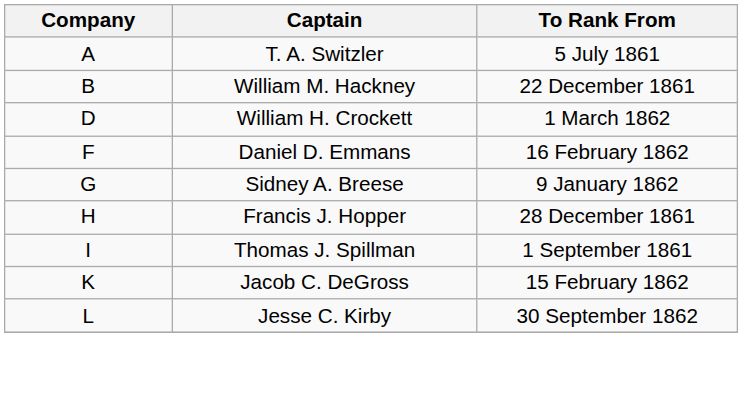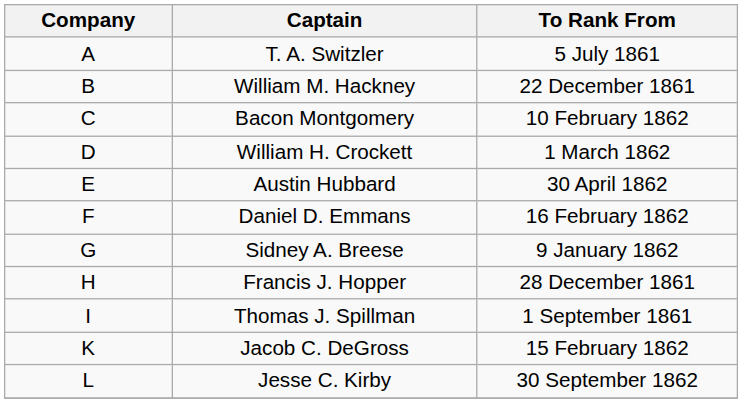 <table class="wikitable" style="text-align:center; width:45%;">
 <tr>
 <th width=8%>Company</th>
 <th width=20%>Captain</th>
 <th width=17%>To Rank From</th>
 </tr>
 <tr>
 <td rowspan=1>A</td>
 <td>T. A. Switzler</td>
 <td>5 July 1861</td>
 </tr>
 <tr>
 <td rowspan=1>B</td>
 <td>William M. Hackney</td>
 <td>22 December 1861</td>
 </tr>
 <tr>
+<td rowspan=1>C</td>
+<td>Bacon Montgomery</td>
+<td>10 February 1862</td>
+</tr>
+<tr>
 <td rowspan=1>D</td>
 <td>William H. Crockett</td>
 <td>1 March 1862</td>
+</tr>
+<tr>
+<td rowspan=1>E</td>
+<td>Austin Hubbard</td>
+<td>30 April 1862</td>
 </tr>
 <tr>
 <td rowspan=1>F</td>
 <td>Daniel D. Emmans</td>
 <td>16 February 1862</td>
 </tr>
 <tr>
 <td rowspan=1>G</td>
 <td>Sidney A. Breese</td>
 <td>9 January 1862</td>
 </tr>
 <tr>
 <td rowspan=1>H</td>
 <td>Francis J. Hopper</td>
 <td>28 December 1861</td>
 </tr>
 <tr>
 <td rowspan=1>I</td>
 <td>Thomas J. Spillman</td>
 <td>1 September 1861</td>
 </tr>
 <tr>
 <td rowspan=1>K</td>
 <td>Jacob C. DeGross</td>
 <td>15 February 1862</td>
 </tr>
 <tr>
 <td rowspan=1>L</td>
 <td>Jesse C. Kirby</td>
 <td>30 September 1862</td>
 </tr>
 <tr>
 </tr>
 </table>
